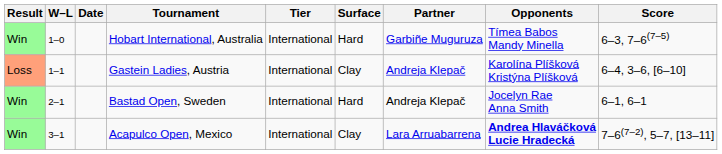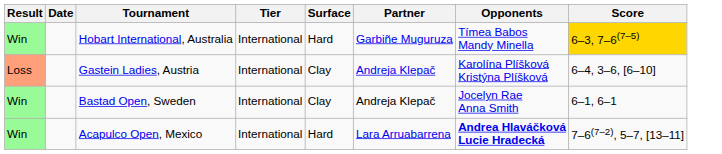 <table class="sortable wikitable">
 <tr>
 <th>Result</th>
-<th class="unsortable">W–L</th>
 <th>Date</th>
 <th>Tournament</th>
 <th>Tier</th>
 <th>Surface</th>
 <th>Partner</th>
 <th>Opponents</th>
 <th class="unsortable">Score</th>
 </tr>
 <tr>
 <td style="background:#98fb98;">Win</td>
-<td><small>1–0</small></td>
 <td><a href='#'></a></td>
 <td><a href='#'>Hobart International</a>, Australia</td>
 <td>International</td>
 <td>Hard</td>
 <td> <a href='#'>Garbiñe Muguruza</a></td>
 <td> <a href='#'>Tímea Babos</a> <br>  <a href='#'>Mandy Minella</a></td>
-<td>6–3, 7–6<sup>(7–5)</sup></td>
+<td style="background: gold;">6–3, 7–6<sup>(7–5)</sup></td>
 </tr>
 <tr>
 <td style="background:#ffa07a;">Loss</td>
-<td><small>1–1</small></td>
 <td><a href='#'></a></td>
 <td><a href='#'>Gastein Ladies</a>, Austria</td>
 <td>International</td>
 <td>Clay</td>
 <td> <a href='#'>Andreja Klepač</a></td>
 <td> <a href='#'>Karolína Plíšková</a> <br>  <a href='#'>Kristýna Plíšková</a></td>
 <td>6–4, 3–6, [6–10]</td>
 </tr>
 <tr>
 <td style="background:#98fb98;">Win</td>
-<td><small>2–1</small></td>
 <td><a href='#'></a></td>
 <td><a href='#'>Bastad Open</a>, Sweden</td>
 <td>International</td>
-<td>Hard</td>
+<td>Clay</td>
 <td> Andreja Klepač</td>
 <td> <a href='#'>Jocelyn Rae</a> <br>  <a href='#'>Anna Smith</a></td>
 <td>6–1, 6–1</td>
 </tr>
 <tr>
 <td style="background:#98fb98;">Win</td>
-<td><small>3–1</small></td>
 <td><a href='#'></a></td>
 <td><a href='#'>Acapulco Open</a>, Mexico</td>
 <td>International</td>
-<td>Clay</td>
+<td>Hard</td>
 <td> <a href='#'>Lara Arruabarrena</a></td>
 <td><strong> <a href='#'>Andrea Hlaváčková</a> <br>  <a href='#'>Lucie Hradecká</a></strong></td>
 <td>7–6<sup>(7–2)</sup>, 5–7, [13–11]</td>
 </tr>
 </table>
